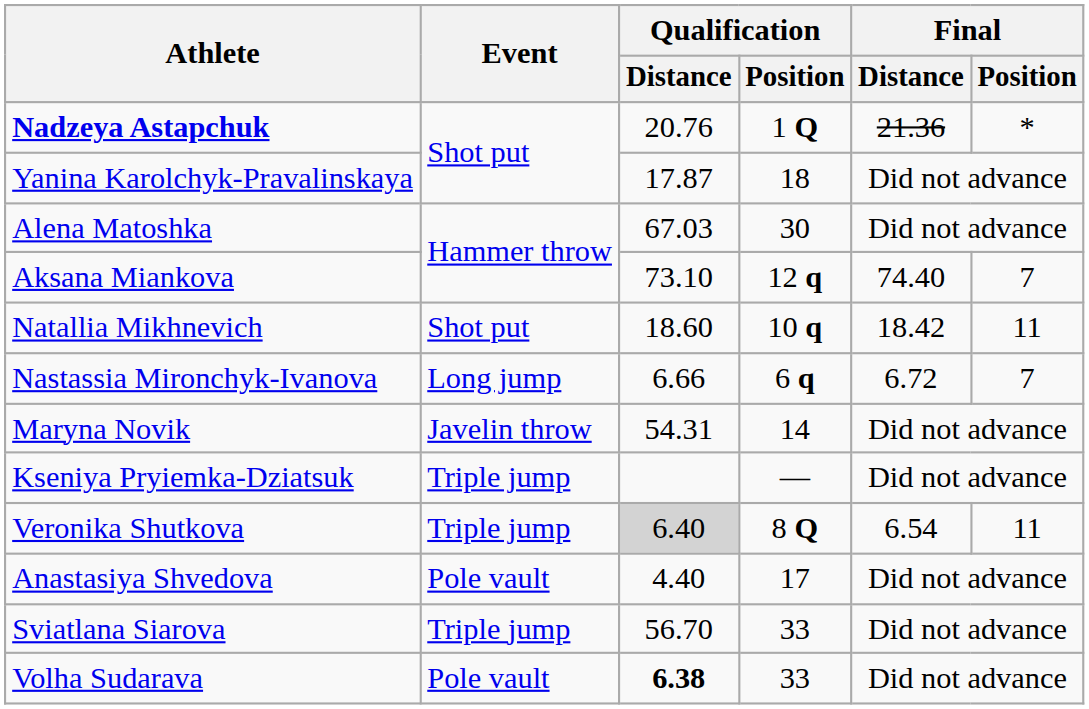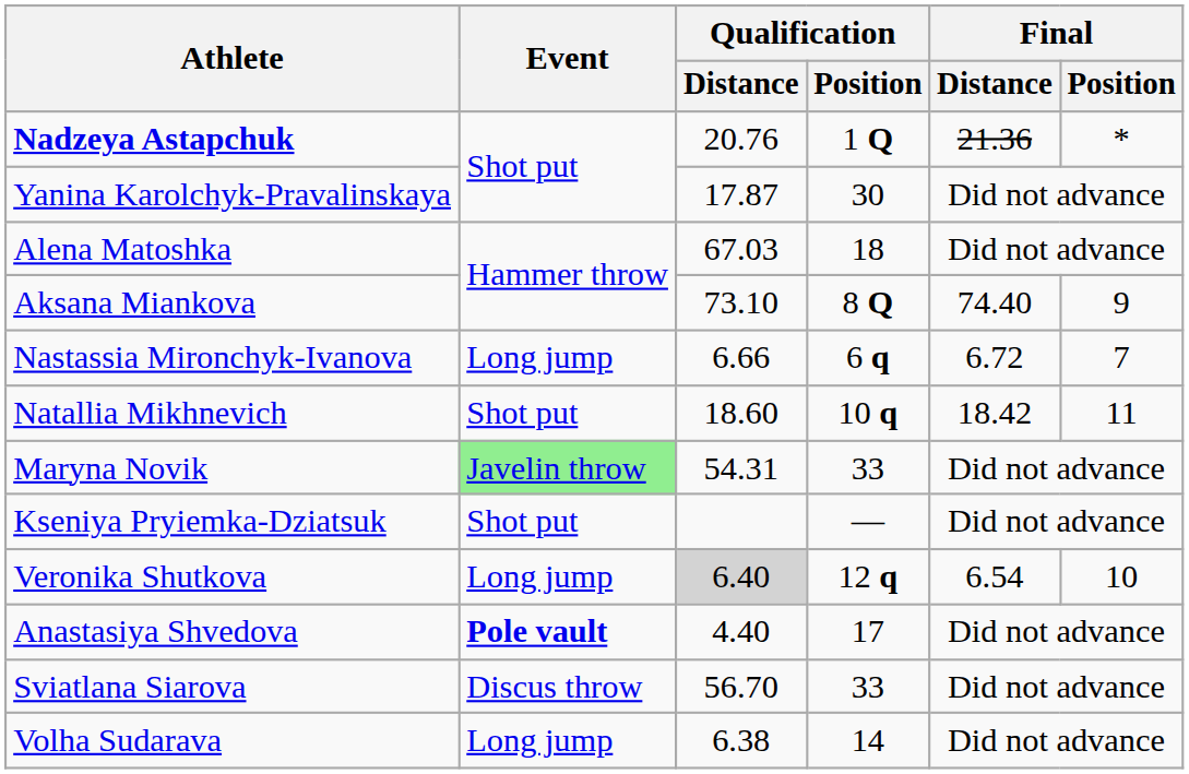 <table class=wikitable style="font-size:90%">
 <tr>
 <th rowspan="2">Athlete</th>
 <th rowspan="2">Event</th>
 <th colspan="2">Qualification</th>
 <th colspan="2">Final</th>
 </tr>
 <tr style="font-size:95%">
 <th>Distance</th>
 <th>Position</th>
 <th>Distance</th>
 <th>Position</th>
 </tr>
 <tr align=center>
 <td align=left><strong><a href='#'>Nadzeya Astapchuk</a></strong></td>
 <td align=left rowspan=2><a href='#'>Shot put</a></td>
 <td>20.76</td>
 <td>1 <strong>Q</strong></td>
 <td><s>21.36</s></td>
 <td>*</td>
 </tr>
 <tr align=center>
 <td align=left><a href='#'>Yanina Karolchyk-Pravalinskaya</a></td>
 <td>17.87</td>
-<td>18</td>
+<td>30</td>
 <td colspan=2>Did not advance</td>
 </tr>
 <tr align=center>
 <td align=left><a href='#'>Alena Matoshka</a></td>
 <td align=left rowspan=2><a href='#'>Hammer throw</a></td>
 <td>67.03</td>
-<td>30</td>
+<td>18</td>
 <td colspan=2>Did not advance</td>
 </tr>
 <tr align=center>
 <td align=left><a href='#'>Aksana Miankova</a></td>
 <td>73.10</td>
-<td>12 <strong>q</strong></td>
+<td>8 <strong>Q</strong></td>
 <td>74.40</td>
+<td>9</td>
+</tr>
+<tr align=center>
+<td align=left><a href='#'>Nastassia Mironchyk-Ivanova</a></td>
+<td align=left><a href='#'>Long jump</a></td>
+<td>6.66</td>
+<td>6 <strong>q</strong></td>
+<td>6.72</td>
 <td>7</td>
 </tr>
 <tr align=center>
 <td align=left><a href='#'>Natallia Mikhnevich</a></td>
 <td align=left><a href='#'>Shot put</a></td>
 <td>18.60</td>
 <td>10 <strong>q</strong></td>
 <td>18.42</td>
 <td>11</td>
 </tr>
 <tr align=center>
-<td align=left><a href='#'>Nastassia Mironchyk-Ivanova</a></td>
-<td align=left><a href='#'>Long jump</a></td>
-<td>6.66</td>
-<td>6 <strong>q</strong></td>
-<td>6.72</td>
-<td>7</td>
-</tr>
-<tr align=center>
 <td align=left><a href='#'>Maryna Novik</a></td>
-<td align=left><a href='#'>Javelin throw</a></td>
+<td align=left style="background: lightgreen;"><a href='#'>Javelin throw</a></td>
 <td>54.31</td>
-<td>14</td>
+<td>33</td>
 <td colspan=2>Did not advance</td>
 </tr>
 <tr align=center>
 <td align=left><a href='#'>Kseniya Pryiemka-Dziatsuk</a></td>
-<td align=left><a href='#'>Triple jump</a></td>
+<td align=left><a href='#'>Shot put</a></td>
 <td></td>
 <td>—</td>
 <td colspan=2>Did not advance</td>
 </tr>
 <tr align=center>
 <td align=left><a href='#'>Veronika Shutkova</a></td>
-<td align=left><a href='#'>Triple jump</a></td>
+<td align=left><a href='#'>Long jump</a></td>
 <td style="background: lightgrey;">6.40</td>
-<td>8 <strong>Q</strong></td>
+<td>12 <strong>q</strong></td>
 <td>6.54</td>
-<td>11</td>
+<td>10</td>
 </tr>
 <tr align=center>
 <td align=left><a href='#'>Anastasiya Shvedova</a></td>
-<td align=left><a href='#'>Pole vault</a></td>
+<td align=left><strong><a href='#'>Pole vault</a></strong></td>
 <td>4.40</td>
 <td>17</td>
 <td colspan=2>Did not advance</td>
 </tr>
 <tr align=center>
 <td align=left><a href='#'>Sviatlana Siarova</a></td>
-<td align=left><a href='#'>Triple jump</a></td>
+<td align=left><a href='#'>Discus throw</a></td>
 <td>56.70</td>
 <td>33</td>
 <td colspan=2>Did not advance</td>
 </tr>
 <tr align=center>
 <td align=left><a href='#'>Volha Sudarava</a></td>
-<td align=left><a href='#'>Pole vault</a></td>
-<td><strong>6.38</strong></td>
-<td>33</td>
+<td align=left><a href='#'>Long jump</a></td>
+<td>6.38</td>
+<td>14</td>
 <td colspan=2>Did not advance</td>
 </tr>
 </table>
